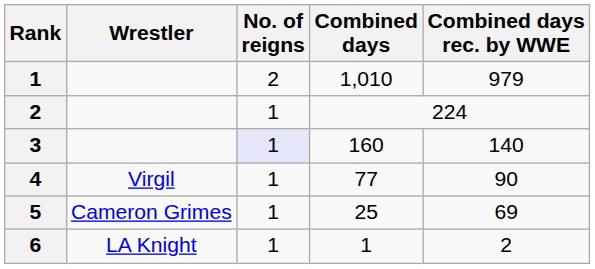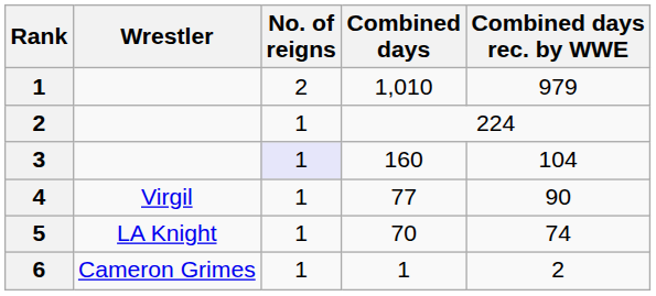 <table class="wikitable sortable" style="text-align: center">
 <tr>
 <th>Rank</th>
 <th>Wrestler</th>
 <th data-sort-type="number">No. of<br>reigns</th>
 <th data-sort-type="number">Combined<br>days</th>
 <th data-sort-type="number">Combined days<br>rec. by WWE</th>
 </tr>
 <tr>
 <th>1</th>
 <td></td>
 <td>2</td>
 <td>1,010</td>
 <td>979</td>
 </tr>
 <tr>
 <th>2</th>
 <td></td>
 <td>1</td>
 <td colspan=2>224</td>
 </tr>
 <tr>
 <th>3</th>
 <td></td>
 <td style="background: lavender;">1</td>
 <td>160</td>
-<td>140</td>
+<td>104</td>
 </tr>
 <tr>
 <th>4</th>
 <td><a href='#'>Virgil</a></td>
 <td>1</td>
 <td>77</td>
 <td>90</td>
 </tr>
 <tr>
 <th>5</th>
-<td><a href='#'>Cameron Grimes</a></td>
+<td><a href='#'>LA Knight</a></td>
 <td>1</td>
-<td>25</td>
-<td>69</td>
+<td>70</td>
+<td>74</td>
 </tr>
 <tr>
 <th>6</th>
-<td><a href='#'>LA Knight</a></td>
+<td><a href='#'>Cameron Grimes</a></td>
 <td>1</td>
 <td>1</td>
 <td>2</td>
 </tr>
 </table>
